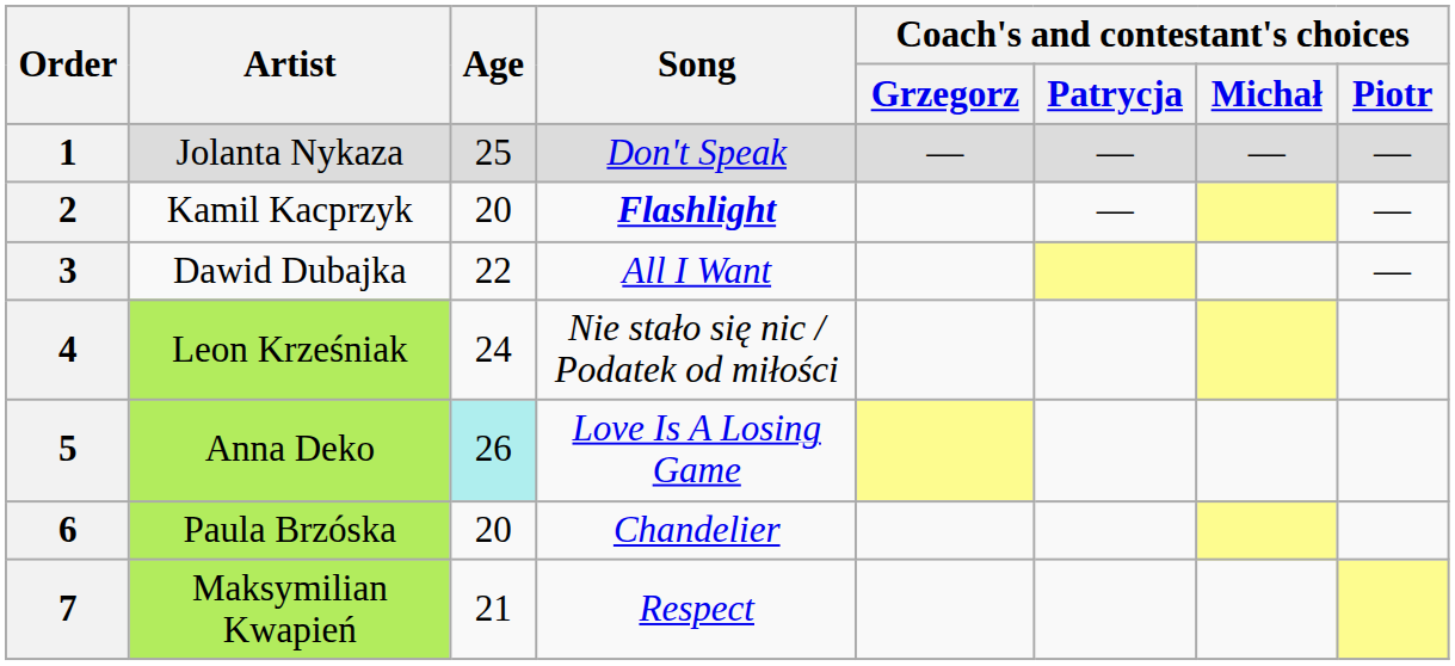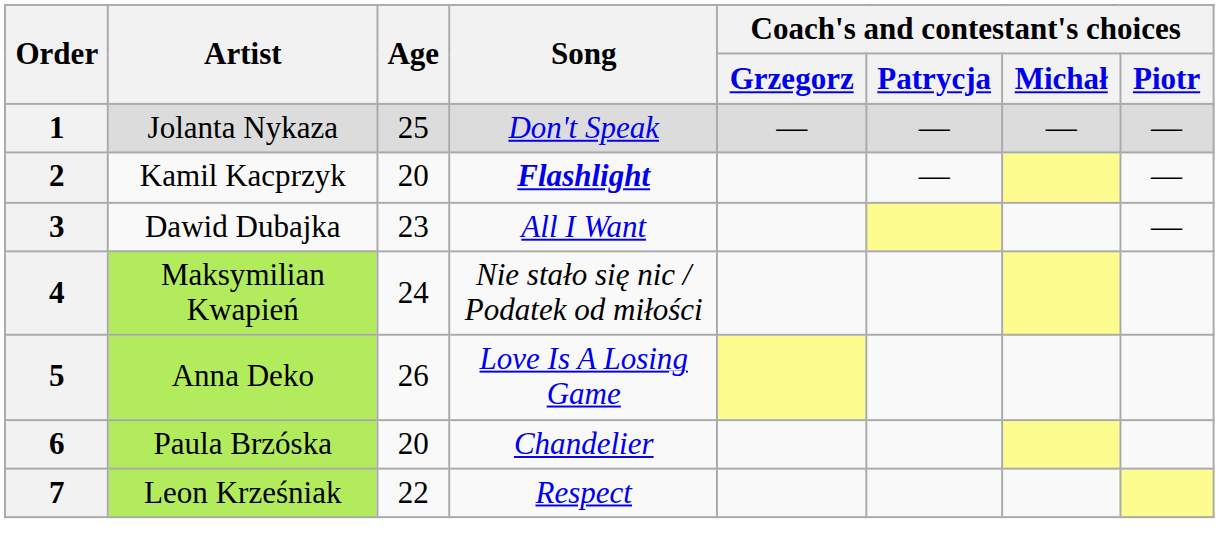 <table class="wikitable" style="text-align:center; width:100%;">
 <tr>
 <th scope="col" rowspan="2" style="width:05%;">Order</th>
 <th scope="col" rowspan="2" style="width:20%;">Artist</th>
 <th scope="col" rowspan="2" style="width:05%;">Age</th>
 <th scope="col" rowspan="2" style="width:20%;">Song</th>
 <th scope="col" colspan="4" style="width:32%;">Coach's and contestant's choices</th>
 </tr>
 <tr>
 <th style="width:07%;"><a href='#'>Grzegorz</a></th>
 <th style="width:07%;"><a href='#'>Patrycja</a></th>
 <th style="width:07%;"><a href='#'>Michał</a></th>
 <th style="width:07%;"><a href='#'>Piotr</a></th>
 </tr>
 <tr>
 <th>1</th>
 <td style="background:#DCDCDC;">Jolanta Nykaza</td>
 <td style="background:#DCDCDC;">25</td>
 <td style="background:#DCDCDC;"><em><a href='#'>Don't Speak</a></em></td>
 <td style="background:#DCDCDC;">—</td>
 <td style="background:#DCDCDC;">—</td>
 <td style="background:#DCDCDC;">—</td>
 <td style="background:#DCDCDC;">—</td>
 </tr>
 <tr>
 <th>2</th>
 <td>Kamil Kacprzyk</td>
 <td>20</td>
 <td><strong><em><a href='#'>Flashlight</a></em></strong></td>
 <td><strong></strong></td>
 <td>—</td>
 <td style="background:#fdfc8f;"><strong></strong></td>
 <td>—</td>
 </tr>
 <tr>
 <th>3</th>
 <td>Dawid Dubajka</td>
-<td>22</td>
+<td>23</td>
 <td><em><a href='#'>All I Want</a></em></td>
 <td><strong></strong></td>
 <td style="background:#fdfc8f;"><strong></strong></td>
 <td><strong></strong></td>
 <td>—</td>
 </tr>
 <tr>
 <th>4</th>
-<td style="background:#B2EC5D;">Leon Krześniak</td>
+<td style="background:#B2EC5D;">Maksymilian Kwapień</td>
 <td>24</td>
 <td><em>Nie stało się nic / Podatek od miłości</em></td>
 <td><strong></strong></td>
 <td><strong></strong></td>
 <td style="background:#fdfc8f;"><strong></strong></td>
 <td><strong></strong></td>
 </tr>
 <tr>
 <th>5</th>
 <td style="background:#B2EC5D;">Anna Deko</td>
-<td style="background: paleturquoise;">26</td>
+<td>26</td>
 <td><em><a href='#'>Love Is A Losing Game</a></em></td>
 <td style="background:#fdfc8f;"><strong></strong></td>
 <td><strong></strong></td>
 <td><strong></strong></td>
 <td><strong></strong></td>
 </tr>
 <tr>
 <th>6</th>
 <td style="background:#B2EC5D;">Paula Brzóska</td>
 <td>20</td>
 <td><em><a href='#'>Chandelier</a></em></td>
 <td><strong></strong></td>
 <td><strong></strong></td>
 <td style="background:#fdfc8f;"><strong></strong></td>
 <td><strong></strong></td>
 </tr>
 <tr>
 <th>7</th>
-<td style="background:#B2EC5D;">Maksymilian Kwapień</td>
-<td>21</td>
+<td style="background:#B2EC5D;">Leon Krześniak</td>
+<td>22</td>
 <td><em><a href='#'>Respect</a></em></td>
 <td><strong></strong></td>
 <td><strong></strong></td>
 <td><strong></strong></td>
 <td style="background:#fdfc8f;"><strong></strong></td>
 </tr>
 </table>
